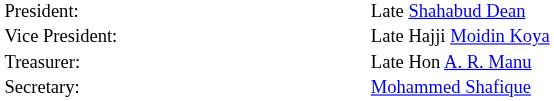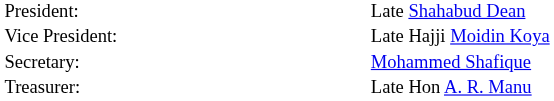 <table border = "0" width = "40%">
 <tr>
 <td width = "20%">President:</td>
 <td width = "20%">Late <a href='#'>Shahabud Dean</a></td>
 </tr>
 <tr>
 <td>Vice President:</td>
 <td>Late Hajji <a href='#'>Moidin Koya</a></td>
 </tr>
 <tr>
+<td>Secretary:</td>
+<td><a href='#'>Mohammed Shafique</a></td>
+</tr>
+<tr>
 <td>Treasurer:</td>
 <td>Late Hon <a href='#'>A. R. Manu</a></td>
 </tr>
-<tr>
-<td>Secretary:</td>
-<td><a href='#'>Mohammed Shafique</a></td>
-</tr>
 </table>
